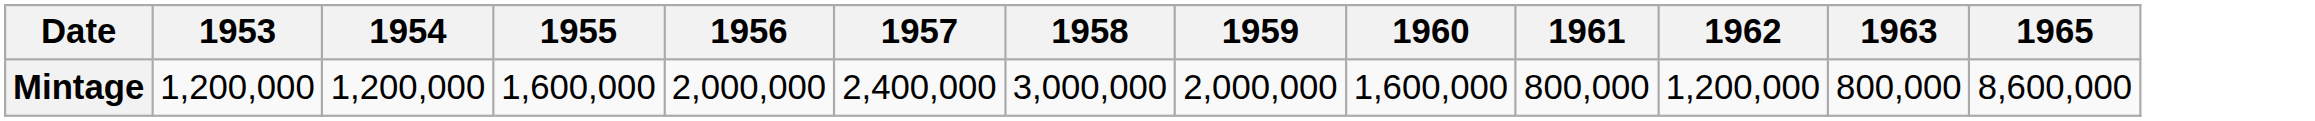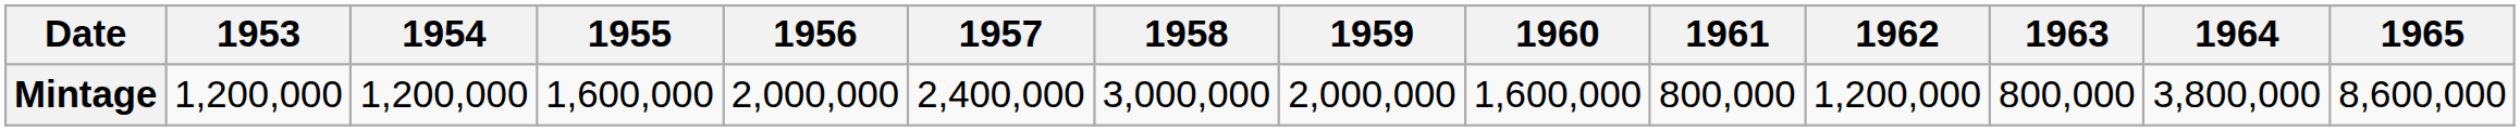 <table class="wikitable" style="text-align:center">
 <tr>
 <th>Date</th>
 <th>1953</th>
 <th>1954</th>
 <th>1955</th>
 <th>1956</th>
 <th>1957</th>
 <th>1958</th>
 <th>1959</th>
 <th>1960</th>
 <th>1961</th>
 <th>1962</th>
 <th>1963</th>
+<th>1964</th>
 <th>1965</th>
 </tr>
 <tr>
 <th>Mintage</th>
 <td>1,200,000</td>
 <td>1,200,000</td>
 <td>1,600,000</td>
 <td>2,000,000</td>
 <td>2,400,000</td>
 <td>3,000,000</td>
 <td>2,000,000</td>
 <td>1,600,000</td>
 <td>800,000</td>
 <td>1,200,000</td>
 <td>800,000</td>
+<td>3,800,000</td>
 <td>8,600,000</td>
 </tr>
 </table>
